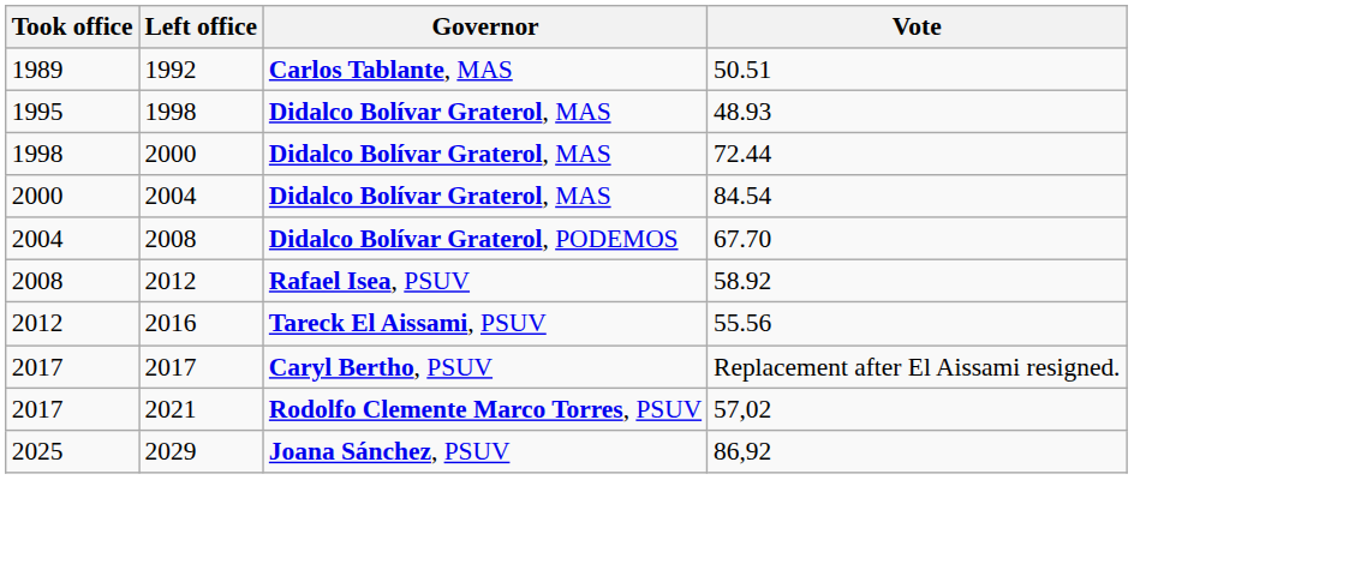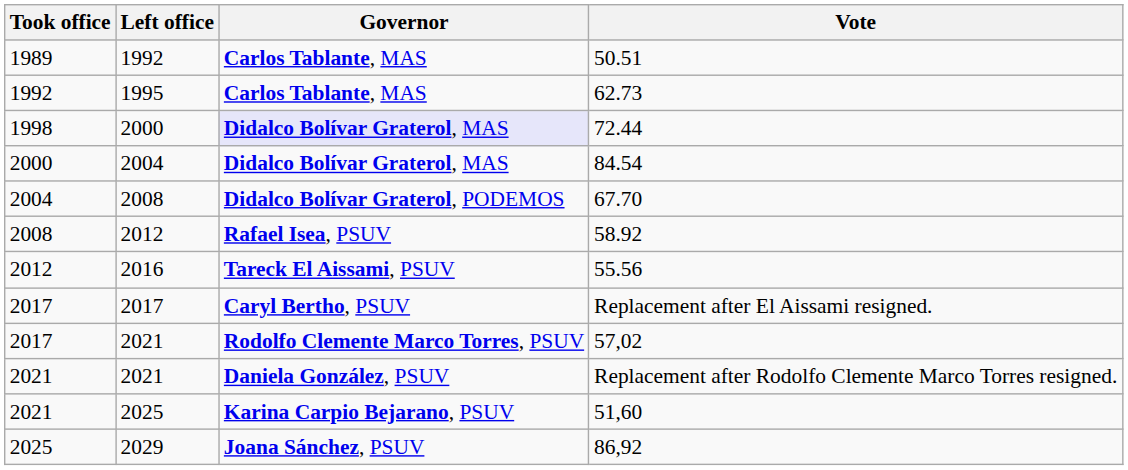 <table class="wikitable" style="font-size: 95%;">
 <tr>
 <th>Took office</th>
 <th>Left office</th>
 <th>Governor</th>
 <th>Vote</th>
 </tr>
 <tr>
 <td>1989</td>
 <td>1992</td>
 <td><strong><a href='#'>Carlos Tablante</a></strong>, <a href='#'>MAS</a></td>
 <td>50.51</td>
 </tr>
 <tr>
+<td>1992</td>
 <td>1995</td>
-<td>1998</td>
-<td><strong><a href='#'>Didalco Bolívar Graterol</a></strong>, <a href='#'>MAS</a></td>
-<td>48.93</td>
+<td><strong><a href='#'>Carlos Tablante</a></strong>, <a href='#'>MAS</a></td>
+<td>62.73</td>
 </tr>
 <tr>
 <td>1998</td>
 <td>2000</td>
-<td><strong><a href='#'>Didalco Bolívar Graterol</a></strong>, <a href='#'>MAS</a></td>
+<td style="background: lavender;"><strong><a href='#'>Didalco Bolívar Graterol</a></strong>, <a href='#'>MAS</a></td>
 <td>72.44</td>
 </tr>
 <tr>
 <td>2000</td>
 <td>2004</td>
 <td><strong><a href='#'>Didalco Bolívar Graterol</a></strong>, <a href='#'>MAS</a></td>
 <td>84.54</td>
 </tr>
 <tr>
 <td>2004</td>
 <td>2008</td>
 <td><strong><a href='#'>Didalco Bolívar Graterol</a></strong>, <a href='#'>PODEMOS</a></td>
 <td>67.70</td>
 </tr>
 <tr>
 <td>2008</td>
 <td>2012</td>
 <td><strong><a href='#'>Rafael Isea</a></strong>, <a href='#'>PSUV</a></td>
 <td>58.92</td>
 </tr>
 <tr>
 <td>2012</td>
 <td>2016</td>
 <td><strong><a href='#'>Tareck El Aissami</a></strong>, <a href='#'>PSUV</a></td>
 <td>55.56</td>
 </tr>
 <tr>
 <td>2017</td>
 <td>2017</td>
 <td><strong><a href='#'>Caryl Bertho</a></strong>, <a href='#'>PSUV</a></td>
 <td>Replacement after El Aissami resigned.</td>
 </tr>
 <tr>
 <td>2017</td>
 <td>2021</td>
 <td><strong><a href='#'>Rodolfo Clemente Marco Torres</a></strong>, <a href='#'>PSUV</a></td>
 <td>57,02</td>
 </tr>
 <tr>
+<td>2021</td>
+<td>2021</td>
+<td><strong><a href='#'>Daniela González</a></strong>, <a href='#'>PSUV</a></td>
+<td>Replacement after Rodolfo Clemente Marco Torres resigned.</td>
+</tr>
+<tr>
+<td>2021</td>
+<td>2025</td>
+<td><strong><a href='#'>Karina Carpio Bejarano</a></strong>, <a href='#'>PSUV</a></td>
+<td>51,60</td>
+</tr>
+<tr>
 <td>2025</td>
 <td>2029</td>
 <td><strong><a href='#'>Joana Sánchez</a></strong>, <a href='#'>PSUV</a></td>
 <td>86,92</td>
 </tr>
 </table>
